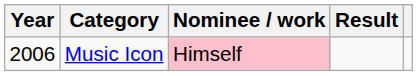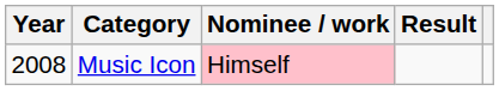 <table class="wikitable">
 <tr>
 <th>Year</th>
 <th>Category</th>
 <th>Nominee / work</th>
 <th>Result</th>
 <th></th>
 </tr>
 <tr>
-<td>2006</td>
+<td>2008</td>
 <td><a href='#'>Music Icon</a></td>
 <td style="background: pink;">Himself</td>
 <td></td>
 <td><br></td>
 </tr>
 </table>
